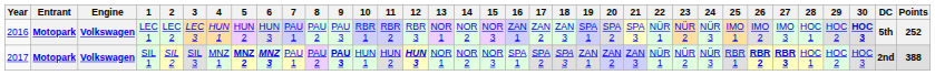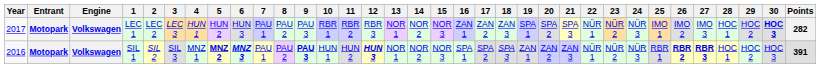 <table class="wikitable" style="text-align:center; font-size:85%">
 <tr>
 <th>Year</th>
 <th>Entrant</th>
 <th>Engine</th>
 <th>1</th>
 <th>2</th>
 <th>3</th>
 <th>4</th>
 <th>5</th>
 <th>6</th>
 <th>7</th>
 <th>8</th>
 <th>9</th>
 <th>10</th>
 <th>11</th>
 <th>12</th>
 <th>13</th>
 <th>14</th>
 <th>15</th>
 <th>16</th>
 <th>17</th>
 <th>18</th>
 <th>19</th>
 <th>20</th>
 <th>21</th>
 <th>22</th>
 <th>23</th>
 <th>24</th>
 <th>25</th>
 <th>26</th>
 <th>27</th>
 <th>28</th>
 <th>29</th>
 <th>30</th>
-<th>DC</th>
 <th>Points</th>
 </tr>
 <tr>
-<td><a href='#'>2016</a></td>
+<td><a href='#'>2017</a></td>
 <th nowrap><a href='#'>Motopark</a></th>
 <th nowrap><a href='#'>Volkswagen</a></th>
 <td style="background:#DFFFDF;"><a href='#'>LEC<br>1</a><br></td>
 <td style="background:#DFFFDF;"><a href='#'>LEC<br>2</a><br></td>
 <td style="background:#FFDF9F;"><em><a href='#'>LEC<br>3</a></em><br></td>
 <td style="background:#FFDF9F;"><em><a href='#'>HUN<br>1</a></em><br></td>
 <td style="background:#EFCFFF;"><a href='#'>HUN<br>2</a><br></td>
 <td style="background:#DFDFDF;"><a href='#'>HUN<br>3</a><br></td>
 <td style="background:#CFCFFF;"><a href='#'>PAU<br>1</a><br></td>
 <td style="background:#DFFFDF;"><a href='#'>PAU<br>2</a><br></td>
 <td style="background:#DFFFDF;"><a href='#'>PAU<br>3</a><br></td>
 <td style="background:#CFCFFF;"><a href='#'>RBR<br>1</a><br></td>
 <td style="background:#CFCFFF;"><a href='#'>RBR<br>2</a><br></td>
 <td style="background:#DFFFDF;"><a href='#'>RBR<br>3</a><br></td>
 <td style="background:#EFCFFF;"><a href='#'>NOR<br>1</a><br></td>
 <td style="background:#DFFFDF;"><a href='#'>NOR<br>2</a><br></td>
 <td style="background:#EFCFFF;"><a href='#'>NOR<br>3</a><br></td>
 <td style="background:#CFCFFF;"><a href='#'>ZAN<br>1</a><br></td>
 <td style="background:#DFFFDF;"><a href='#'>ZAN<br>2</a><br></td>
 <td style="background:#DFFFDF;"><a href='#'>ZAN<br>3</a><br></td>
 <td style="background:#CFCFFF;"><a href='#'>SPA<br>1</a><br></td>
 <td style="background:#DFDFDF;"><a href='#'>SPA<br>2</a><br></td>
 <td style="background:#FFFFBF;"><a href='#'>SPA<br>3</a><br></td>
 <td style="background:#DFFFDF;"><a href='#'>NÜR<br>1</a><br></td>
 <td style="background:#FFDF9F;"><a href='#'>NÜR<br>2</a><br></td>
 <td style="background:#DFFFDF;"><a href='#'>NÜR<br>3</a><br></td>
 <td style="background:#FFDF9F;"><a href='#'>IMO<br>1</a><br></td>
 <td style="background:#DFDFDF;"><a href='#'>IMO<br>2</a><br></td>
 <td style="background:#DFFFDF;"><a href='#'>IMO<br>3</a><br></td>
 <td style="background:#DFFFDF;"><a href='#'>HOC<br>1</a><br></td>
 <td style="background:#DFDFDF;"><a href='#'>HOC<br>2</a><br></td>
 <td style="background:#DFDFDF;"><strong><a href='#'>HOC<br>3</a></strong><br></td>
-<th>5th</th>
-<th>252</th>
+<th>282</th>
 </tr>
 <tr>
-<td><a href='#'>2017</a></td>
+<td><a href='#'>2016</a></td>
 <th nowrap><a href='#'>Motopark</a></th>
 <th nowrap><a href='#'>Volkswagen</a></th>
 <td style="background:#DFFFDF;"><a href='#'>SIL<br>1</a><br></td>
 <td style="background:#FFFFBF;"><em><a href='#'>SIL<br>2</a></em><br></td>
 <td style="background:#DFDFDF;"><a href='#'>SIL<br>3</a><br></td>
 <td style="background:#DFFFDF;"><a href='#'>MNZ<br>1</a><br></td>
 <td style="background:#FFFFBF;"><strong><a href='#'>MNZ<br>2</a></strong><br></td>
 <td style="background:#DFFFDF;"><strong><em><a href='#'>MNZ<br>3</a></em></strong><br></td>
 <td style="background:#FFFFBF;"><a href='#'>PAU<br>1</a><br></td>
 <td style="background:#EFCFFF;"><a href='#'>PAU<br>2</a><br></td>
 <td style="background:#DFFFDF;"><strong><a href='#'>PAU<br>3</a><br></strong></td>
 <td style="background:#DFFFDF;"><a href='#'>HUN<br>1</a><br></td>
 <td style="background:#DFDFDF;"><a href='#'>HUN<br>2</a><br></td>
 <td style="background:#FFFFBF;"><strong><em><a href='#'>HUN<br>3</a></em></strong><br></td>
 <td style="background:#DFFFDF;"><a href='#'>NOR<br>1</a><br></td>
 <td style="background:#DFFFDF;"><a href='#'>NOR<br>2</a><br></td>
 <td style="background:#DFFFDF;"><a href='#'>NOR<br>3</a><br></td>
 <td style="background:#DFFFDF;"><a href='#'>SPA<br>1</a><br></td>
 <td style="background:#DFDFDF;"><a href='#'>SPA<br>2</a><br></td>
 <td style="background:#DFDFDF;"><em><a href='#'>SPA<br>3</a></em><br></td>
 <td style="background:#DFDFDF;"><a href='#'>ZAN<br>1</a><br></td>
 <td style="background:#CFCFFF;"><a href='#'>ZAN<br>2</a><br></td>
 <td style="background:#CFCFFF;"><a href='#'>ZAN<br>3</a><br></td>
 <td style="background:#DFFFDF;"><a href='#'>NÜR<br>1</a><br></td>
 <td style="background:#DFFFDF;"><a href='#'>NÜR<br>2</a><br></td>
 <td style="background:#DFFFDF;"><a href='#'>NÜR<br>3</a><br></td>
 <td style="background:#DFDFDF;"><a href='#'>RBR<br>1</a><br></td>
 <td style="background:#FFFFBF;"><strong><a href='#'>RBR<br>2</a></strong><br></td>
 <td style="background:#FFFFBF;"><strong><a href='#'>RBR<br>3</a></strong><br></td>
 <td style="background:#FFFFBF;"><a href='#'>HOC<br>1</a><br></td>
 <td style="background:#DFFFDF;"><a href='#'>HOC<br>2</a><br></td>
 <td style="background:#DFDFDF;"><a href='#'>HOC<br>3</a><br></td>
-<th style="background:#DFDFDF;">2nd</th>
-<th style="background:#DFDFDF;">388</th>
+<th style="background:#DFDFDF;">391</th>
 </tr>
 </table>
